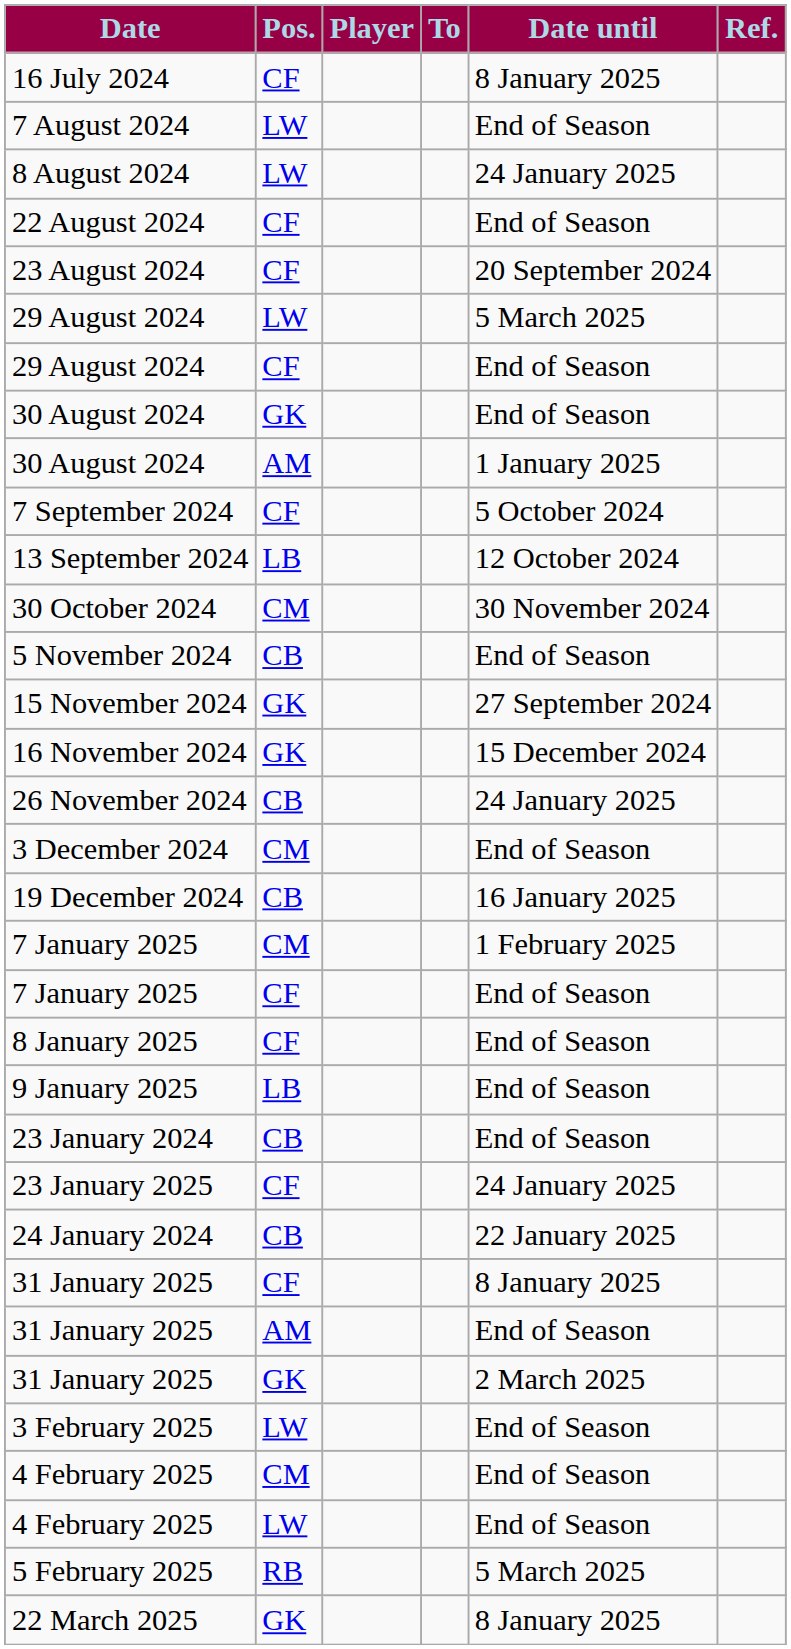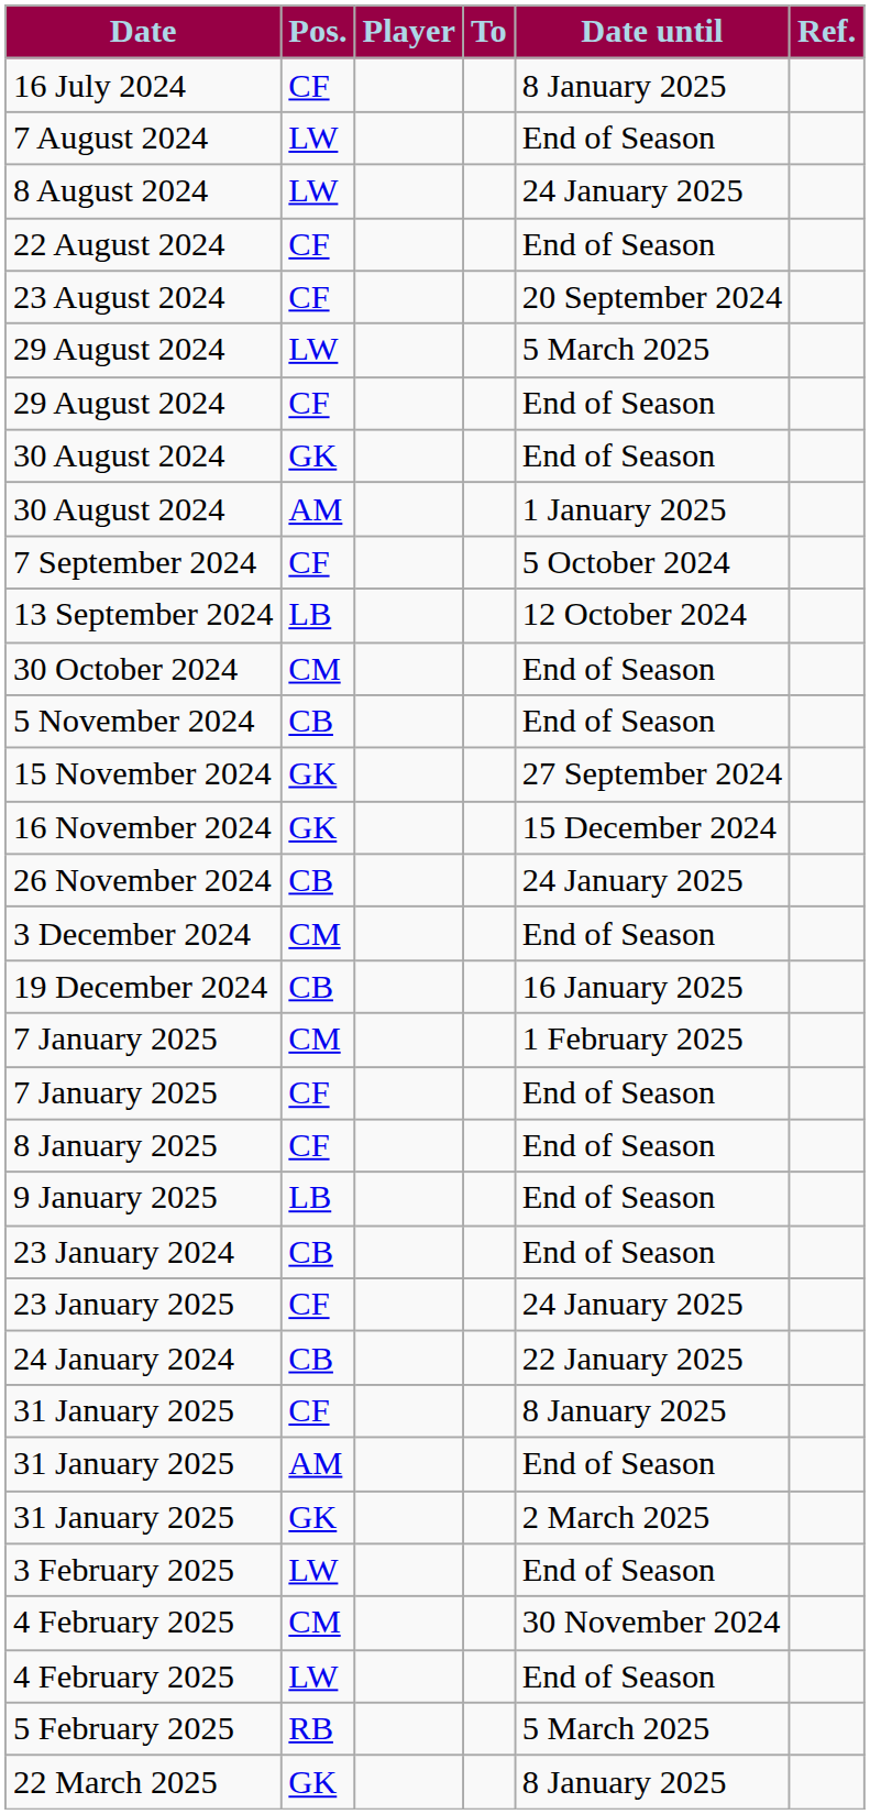 <table class="wikitable plainrowheaders sortable">
 <tr>
 <th style="background:#970045; color:#ADD8E6;">Date</th>
 <th style="background:#970045; color:#ADD8E6;">Pos.</th>
 <th style="background:#970045; color:#ADD8E6;">Player</th>
 <th style="background:#970045; color:#ADD8E6;">To</th>
 <th style="background:#970045; color:#ADD8E6;">Date until</th>
 <th style="background:#970045; color:#ADD8E6;">Ref.</th>
 </tr>
 <tr>
 <td>16 July 2024</td>
 <td><a href='#'>CF</a></td>
 <td></td>
 <td></td>
 <td>8 January 2025</td>
 <td></td>
 </tr>
 <tr>
 <td>7 August 2024</td>
 <td><a href='#'>LW</a></td>
 <td></td>
 <td></td>
 <td>End of Season</td>
 <td></td>
 </tr>
 <tr>
 <td>8 August 2024</td>
 <td><a href='#'>LW</a></td>
 <td></td>
 <td></td>
 <td>24 January 2025</td>
 <td></td>
 </tr>
 <tr>
 <td>22 August 2024</td>
 <td><a href='#'>CF</a></td>
 <td></td>
 <td></td>
 <td>End of Season</td>
 <td></td>
 </tr>
 <tr>
 <td>23 August 2024</td>
 <td><a href='#'>CF</a></td>
 <td></td>
 <td></td>
 <td>20 September 2024</td>
 <td></td>
 </tr>
 <tr>
 <td>29 August 2024</td>
 <td><a href='#'>LW</a></td>
 <td></td>
 <td></td>
 <td>5 March 2025</td>
 <td></td>
 </tr>
 <tr>
 <td>29 August 2024</td>
 <td><a href='#'>CF</a></td>
 <td></td>
 <td></td>
 <td>End of Season</td>
 <td></td>
 </tr>
 <tr>
 <td>30 August 2024</td>
 <td><a href='#'>GK</a></td>
 <td></td>
 <td></td>
 <td>End of Season</td>
 <td></td>
 </tr>
 <tr>
 <td>30 August 2024</td>
 <td><a href='#'>AM</a></td>
 <td></td>
 <td></td>
 <td>1 January 2025</td>
 <td></td>
 </tr>
 <tr>
 <td>7 September 2024</td>
 <td><a href='#'>CF</a></td>
 <td></td>
 <td></td>
 <td>5 October 2024</td>
 <td></td>
 </tr>
 <tr>
 <td>13 September 2024</td>
 <td><a href='#'>LB</a></td>
 <td></td>
 <td></td>
 <td>12 October 2024</td>
 <td></td>
 </tr>
 <tr>
 <td>30 October 2024</td>
 <td><a href='#'>CM</a></td>
 <td></td>
 <td></td>
-<td>30 November 2024</td>
+<td>End of Season</td>
 <td></td>
 </tr>
 <tr>
 <td>5 November 2024</td>
 <td><a href='#'>CB</a></td>
 <td></td>
 <td></td>
 <td>End of Season</td>
 <td></td>
 </tr>
 <tr>
 <td>15 November 2024</td>
 <td><a href='#'>GK</a></td>
 <td></td>
 <td></td>
 <td>27 September 2024</td>
 <td></td>
 </tr>
 <tr>
 <td>16 November 2024</td>
 <td><a href='#'>GK</a></td>
 <td></td>
 <td></td>
 <td>15 December 2024</td>
 <td></td>
 </tr>
 <tr>
 <td>26 November 2024</td>
 <td><a href='#'>CB</a></td>
 <td></td>
 <td></td>
 <td>24 January 2025</td>
 <td></td>
 </tr>
 <tr>
 <td>3 December 2024</td>
 <td><a href='#'>CM</a></td>
 <td></td>
 <td></td>
 <td>End of Season</td>
 <td></td>
 </tr>
 <tr>
 <td>19 December 2024</td>
 <td><a href='#'>CB</a></td>
 <td></td>
 <td></td>
 <td>16 January 2025</td>
 <td></td>
 </tr>
 <tr>
 <td>7 January 2025</td>
 <td><a href='#'>CM</a></td>
 <td></td>
 <td></td>
 <td>1 February 2025</td>
 <td></td>
 </tr>
 <tr>
 <td>7 January 2025</td>
 <td><a href='#'>CF</a></td>
 <td></td>
 <td></td>
 <td>End of Season</td>
 <td></td>
 </tr>
 <tr>
 <td>8 January 2025</td>
 <td><a href='#'>CF</a></td>
 <td></td>
 <td></td>
 <td>End of Season</td>
 <td></td>
 </tr>
 <tr>
 <td>9 January 2025</td>
 <td><a href='#'>LB</a></td>
 <td></td>
 <td></td>
 <td>End of Season</td>
 <td></td>
 </tr>
 <tr>
 <td>23 January 2024</td>
 <td><a href='#'>CB</a></td>
 <td></td>
 <td></td>
 <td>End of Season</td>
 <td></td>
 </tr>
 <tr>
 <td>23 January 2025</td>
 <td><a href='#'>CF</a></td>
 <td></td>
 <td></td>
 <td>24 January 2025</td>
 <td></td>
 </tr>
 <tr>
 <td>24 January 2024</td>
 <td><a href='#'>CB</a></td>
 <td></td>
 <td></td>
 <td>22 January 2025</td>
 <td></td>
 </tr>
 <tr>
 <td>31 January 2025</td>
 <td><a href='#'>CF</a></td>
 <td></td>
 <td></td>
 <td>8 January 2025</td>
 <td></td>
 </tr>
 <tr>
 <td>31 January 2025</td>
 <td><a href='#'>AM</a></td>
 <td></td>
 <td></td>
 <td>End of Season</td>
 <td></td>
 </tr>
 <tr>
 <td>31 January 2025</td>
 <td><a href='#'>GK</a></td>
 <td></td>
 <td></td>
 <td>2 March 2025</td>
 <td></td>
 </tr>
 <tr>
 <td>3 February 2025</td>
 <td><a href='#'>LW</a></td>
 <td></td>
 <td></td>
 <td>End of Season</td>
 <td></td>
 </tr>
 <tr>
 <td>4 February 2025</td>
 <td><a href='#'>CM</a></td>
 <td></td>
 <td></td>
-<td>End of Season</td>
+<td>30 November 2024</td>
 <td></td>
 </tr>
 <tr>
 <td>4 February 2025</td>
 <td><a href='#'>LW</a></td>
 <td></td>
 <td></td>
 <td>End of Season</td>
 <td></td>
 </tr>
 <tr>
 <td>5 February 2025</td>
 <td><a href='#'>RB</a></td>
 <td></td>
 <td></td>
 <td>5 March 2025</td>
 <td></td>
 </tr>
 <tr>
 <td>22 March 2025</td>
 <td><a href='#'>GK</a></td>
 <td></td>
 <td></td>
 <td>8 January 2025</td>
 <td></td>
 </tr>
 </table>
